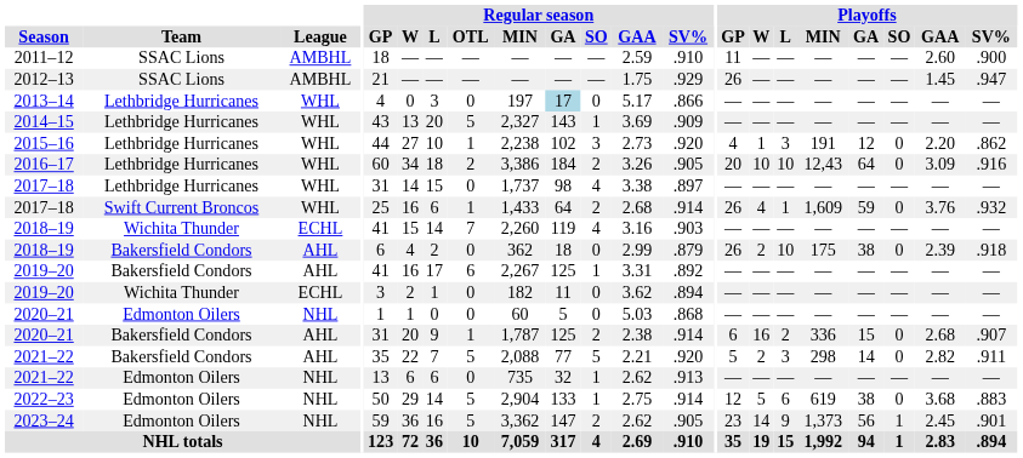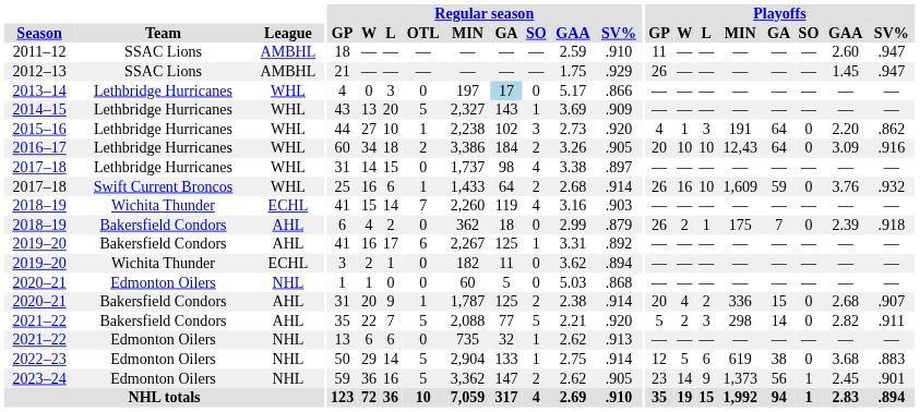 <table border="0" cellpadding="1" cellspacing="0" style="width:75%; text-align:center;">
 <tr bgcolor="#e0e0e0">
 <th colspan="3" bgcolor="#ffffff"></th>
 <th rowspan="99" bgcolor="#ffffff"></th>
 <th colspan="9" bgcolor="#e0e0e0"><a href='#'>Regular season</a></th>
 <th rowspan="99" bgcolor="#ffffff"></th>
 <th colspan="8" bgcolor="#e0e0e0"><a href='#'>Playoffs</a></th>
 </tr>
 <tr bgcolor="#e0e0e0">
 <th><a href='#'>Season</a></th>
 <th>Team</th>
 <th>League</th>
 <th>GP</th>
 <th>W</th>
 <th>L</th>
 <th>OTL</th>
 <th>MIN</th>
 <th>GA</th>
 <th><a href='#'>SO</a></th>
 <th><a href='#'>GAA</a></th>
 <th><a href='#'>SV%</a></th>
 <th>GP</th>
 <th>W</th>
 <th>L</th>
 <th>MIN</th>
 <th>GA</th>
 <th>SO</th>
 <th>GAA</th>
 <th>SV%</th>
 </tr>
 <tr>
 <td>2011–12</td>
 <td>SSAC Lions</td>
 <td><a href='#'>AMBHL</a></td>
 <td>18</td>
 <td>—</td>
 <td>—</td>
 <td>—</td>
 <td>—</td>
 <td>—</td>
 <td>—</td>
 <td>2.59</td>
 <td>.910</td>
 <td>11</td>
 <td>—</td>
 <td>—</td>
 <td>—</td>
 <td>—</td>
 <td>—</td>
 <td>2.60</td>
-<td>.900</td>
+<td>.947</td>
 </tr>
 <tr bgcolor="#f0f0f0">
 <td>2012–13</td>
 <td>SSAC Lions</td>
 <td>AMBHL</td>
 <td>21</td>
 <td>—</td>
 <td>—</td>
 <td>—</td>
 <td>—</td>
 <td>—</td>
 <td>—</td>
 <td>1.75</td>
 <td>.929</td>
 <td>26</td>
 <td>—</td>
 <td>—</td>
 <td>—</td>
 <td>—</td>
 <td>—</td>
 <td>1.45</td>
 <td>.947</td>
 </tr>
 <tr>
 <td><a href='#'>2013–14</a></td>
 <td><a href='#'>Lethbridge Hurricanes</a></td>
 <td><a href='#'>WHL</a></td>
 <td>4</td>
 <td>0</td>
 <td>3</td>
 <td>0</td>
 <td>197</td>
 <td style="background: lightblue;">17</td>
 <td>0</td>
 <td>5.17</td>
 <td>.866</td>
 <td>—</td>
 <td>—</td>
 <td>—</td>
 <td>—</td>
 <td>—</td>
 <td>—</td>
 <td>—</td>
 <td>—</td>
 </tr>
 <tr bgcolor="#f0f0f0">
 <td><a href='#'>2014–15</a></td>
 <td>Lethbridge Hurricanes</td>
 <td>WHL</td>
 <td>43</td>
 <td>13</td>
 <td>20</td>
 <td>5</td>
 <td>2,327</td>
 <td>143</td>
 <td>1</td>
 <td>3.69</td>
 <td>.909</td>
 <td>—</td>
 <td>—</td>
 <td>—</td>
 <td>—</td>
 <td>—</td>
 <td>—</td>
 <td>—</td>
 <td>—</td>
 </tr>
 <tr>
 <td><a href='#'>2015–16</a></td>
 <td>Lethbridge Hurricanes</td>
 <td>WHL</td>
 <td>44</td>
 <td>27</td>
 <td>10</td>
 <td>1</td>
 <td>2,238</td>
 <td>102</td>
 <td>3</td>
 <td>2.73</td>
 <td>.920</td>
 <td>4</td>
 <td>1</td>
 <td>3</td>
 <td>191</td>
-<td>12</td>
+<td>64</td>
 <td>0</td>
 <td>2.20</td>
 <td>.862</td>
 </tr>
 <tr bgcolor="#f0f0f0">
 <td><a href='#'>2016–17</a></td>
 <td>Lethbridge Hurricanes</td>
 <td>WHL</td>
 <td>60</td>
 <td>34</td>
 <td>18</td>
 <td>2</td>
 <td>3,386</td>
 <td>184</td>
 <td>2</td>
 <td>3.26</td>
 <td>.905</td>
 <td>20</td>
 <td>10</td>
 <td>10</td>
 <td>12,43</td>
 <td>64</td>
 <td>0</td>
 <td>3.09</td>
 <td>.916</td>
 </tr>
 <tr>
 <td><a href='#'>2017–18</a></td>
 <td>Lethbridge Hurricanes</td>
 <td>WHL</td>
 <td>31</td>
 <td>14</td>
 <td>15</td>
 <td>0</td>
 <td>1,737</td>
 <td>98</td>
 <td>4</td>
 <td>3.38</td>
 <td>.897</td>
 <td>—</td>
 <td>—</td>
 <td>—</td>
 <td>—</td>
 <td>—</td>
 <td>—</td>
 <td>—</td>
 <td>—</td>
 </tr>
 <tr bgcolor="#f0f0f0">
 <td>2017–18</td>
 <td><a href='#'>Swift Current Broncos</a></td>
 <td>WHL</td>
 <td>25</td>
 <td>16</td>
 <td>6</td>
 <td>1</td>
 <td>1,433</td>
 <td>64</td>
 <td>2</td>
 <td>2.68</td>
 <td>.914</td>
 <td>26</td>
-<td>4</td>
-<td>1</td>
+<td>16</td>
+<td>10</td>
 <td>1,609</td>
 <td>59</td>
 <td>0</td>
 <td>3.76</td>
 <td>.932</td>
 </tr>
 <tr>
 <td><a href='#'>2018–19</a></td>
 <td><a href='#'>Wichita Thunder</a></td>
 <td><a href='#'>ECHL</a></td>
 <td>41</td>
 <td>15</td>
 <td>14</td>
 <td>7</td>
 <td>2,260</td>
 <td>119</td>
 <td>4</td>
 <td>3.16</td>
 <td>.903</td>
 <td>—</td>
 <td>—</td>
 <td>—</td>
 <td>—</td>
 <td>—</td>
 <td>—</td>
 <td>—</td>
 <td>—</td>
 </tr>
 <tr bgcolor="#f0f0f0">
 <td><a href='#'>2018–19</a></td>
 <td><a href='#'>Bakersfield Condors</a></td>
 <td><a href='#'>AHL</a></td>
 <td>6</td>
 <td>4</td>
 <td>2</td>
 <td>0</td>
 <td>362</td>
 <td>18</td>
 <td>0</td>
 <td>2.99</td>
 <td>.879</td>
 <td>26</td>
 <td>2</td>
-<td>10</td>
+<td>1</td>
 <td>175</td>
-<td>38</td>
+<td>7</td>
 <td>0</td>
 <td>2.39</td>
 <td>.918</td>
 </tr>
 <tr>
 <td><a href='#'>2019–20</a></td>
 <td>Bakersfield Condors</td>
 <td>AHL</td>
 <td>41</td>
 <td>16</td>
 <td>17</td>
 <td>6</td>
 <td>2,267</td>
 <td>125</td>
 <td>1</td>
 <td>3.31</td>
 <td>.892</td>
 <td>—</td>
 <td>—</td>
 <td>—</td>
 <td>—</td>
 <td>—</td>
 <td>—</td>
 <td>—</td>
 <td>—</td>
 </tr>
 <tr bgcolor="#f0f0f0">
 <td><a href='#'>2019–20</a></td>
 <td>Wichita Thunder</td>
 <td>ECHL</td>
 <td>3</td>
 <td>2</td>
 <td>1</td>
 <td>0</td>
 <td>182</td>
 <td>11</td>
 <td>0</td>
 <td>3.62</td>
 <td>.894</td>
 <td>—</td>
 <td>—</td>
 <td>—</td>
 <td>—</td>
 <td>—</td>
 <td>—</td>
 <td>—</td>
 <td>—</td>
 </tr>
 <tr>
 <td><a href='#'>2020–21</a></td>
 <td><a href='#'>Edmonton Oilers</a></td>
 <td><a href='#'>NHL</a></td>
 <td>1</td>
 <td>1</td>
 <td>0</td>
 <td>0</td>
 <td>60</td>
 <td>5</td>
 <td>0</td>
 <td>5.03</td>
 <td>.868</td>
 <td>—</td>
 <td>—</td>
 <td>—</td>
 <td>—</td>
 <td>—</td>
 <td>—</td>
 <td>—</td>
 <td>—</td>
 </tr>
 <tr bgcolor="#f0f0f0">
 <td><a href='#'>2020–21</a></td>
 <td>Bakersfield Condors</td>
 <td>AHL</td>
 <td>31</td>
 <td>20</td>
 <td>9</td>
 <td>1</td>
 <td>1,787</td>
 <td>125</td>
 <td>2</td>
 <td>2.38</td>
 <td>.914</td>
-<td>6</td>
-<td>16</td>
+<td>20</td>
+<td>4</td>
 <td>2</td>
 <td>336</td>
 <td>15</td>
 <td>0</td>
 <td>2.68</td>
 <td>.907</td>
 </tr>
 <tr>
 <td><a href='#'>2021–22</a></td>
 <td>Bakersfield Condors</td>
 <td>AHL</td>
 <td>35</td>
 <td>22</td>
 <td>7</td>
 <td>5</td>
 <td>2,088</td>
 <td>77</td>
 <td>5</td>
 <td>2.21</td>
 <td>.920</td>
 <td>5</td>
 <td>2</td>
 <td>3</td>
 <td>298</td>
 <td>14</td>
 <td>0</td>
 <td>2.82</td>
 <td>.911</td>
 </tr>
 <tr bgcolor="#f0f0f0">
 <td><a href='#'>2021–22</a></td>
 <td>Edmonton Oilers</td>
 <td>NHL</td>
 <td>13</td>
 <td>6</td>
 <td>6</td>
 <td>0</td>
 <td>735</td>
 <td>32</td>
 <td>1</td>
 <td>2.62</td>
 <td>.913</td>
 <td>—</td>
 <td>—</td>
 <td>—</td>
 <td>—</td>
 <td>—</td>
 <td>—</td>
 <td>—</td>
 <td>—</td>
 </tr>
 <tr>
 <td><a href='#'>2022–23</a></td>
 <td>Edmonton Oilers</td>
 <td>NHL</td>
 <td>50</td>
 <td>29</td>
 <td>14</td>
 <td>5</td>
 <td>2,904</td>
 <td>133</td>
 <td>1</td>
 <td>2.75</td>
 <td>.914</td>
 <td>12</td>
 <td>5</td>
 <td>6</td>
 <td>619</td>
 <td>38</td>
 <td>0</td>
 <td>3.68</td>
 <td>.883</td>
 </tr>
 <tr bgcolor="#f0f0f0">
 <td><a href='#'>2023–24</a></td>
 <td>Edmonton Oilers</td>
 <td>NHL</td>
 <td>59</td>
 <td>36</td>
 <td>16</td>
 <td>5</td>
 <td>3,362</td>
 <td>147</td>
 <td>2</td>
 <td>2.62</td>
 <td>.905</td>
 <td>23</td>
 <td>14</td>
 <td>9</td>
 <td>1,373</td>
 <td>56</td>
 <td>1</td>
 <td>2.45</td>
 <td>.901</td>
 </tr>
 <tr bgcolor="#e0e0e0">
 <th colspan="3">NHL totals</th>
 <th>123</th>
 <th>72</th>
 <th>36</th>
 <th>10</th>
 <th>7,059</th>
 <th>317</th>
 <th>4</th>
 <th>2.69</th>
 <th>.910</th>
 <th>35</th>
 <th>19</th>
 <th>15</th>
 <th>1,992</th>
 <th>94</th>
 <th>1</th>
 <th>2.83</th>
 <th>.894</th>
 </tr>
 </table>
